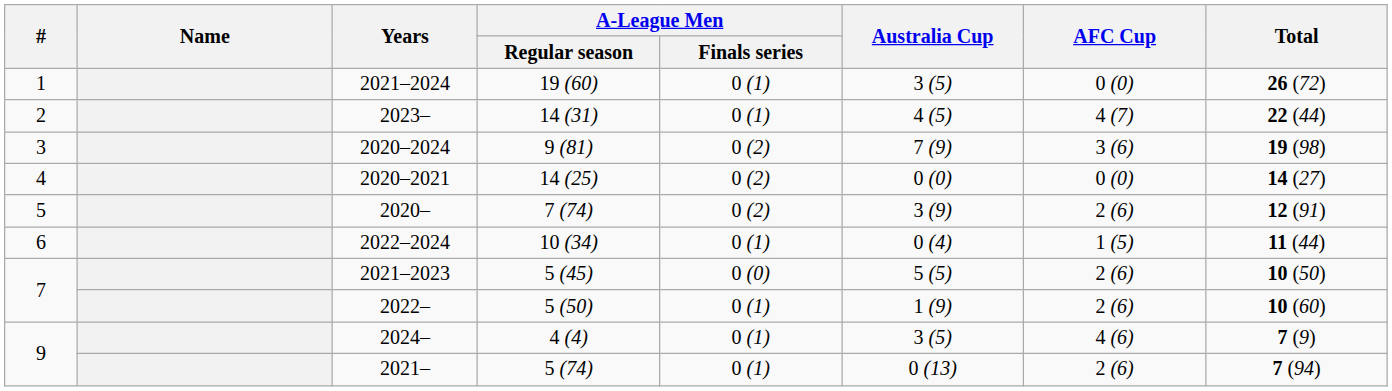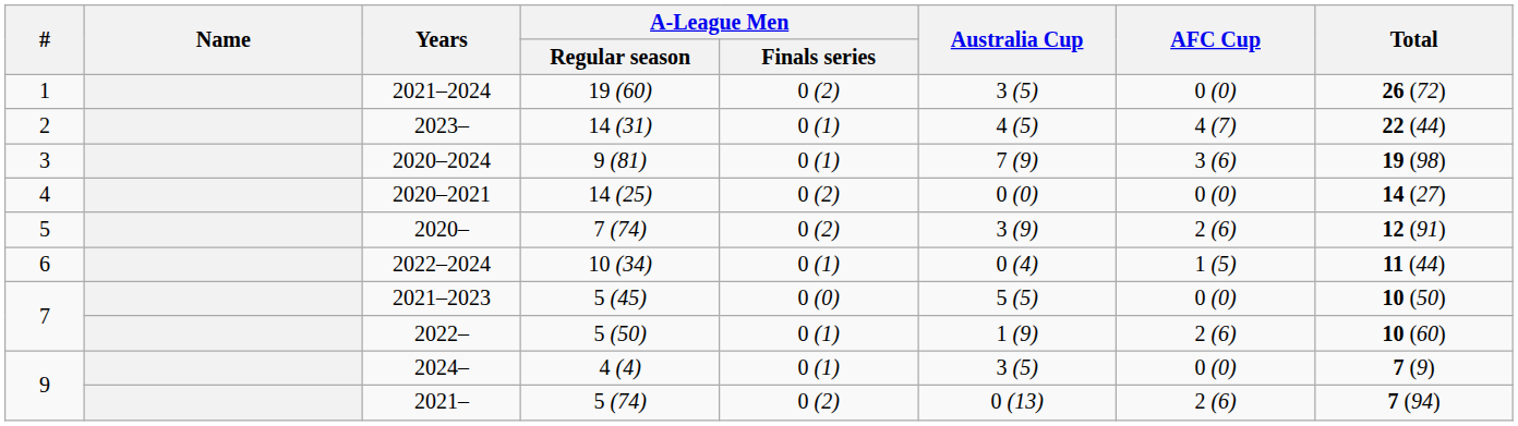 <table class="sortable wikitable plainrowheaders"  style="text-align: center;">
 <tr>
 <th rowspan="2" scope="col" style="width:4%;">#</th>
 <th rowspan="2" scope="col" style="width:14%;">Name</th>
 <th rowspan="2" scope="col" style="width:8%;">Years</th>
 <th colspan="2" scope="col" style="width:10%;"><a href='#'>A-League Men</a></th>
 <th rowspan="2" scope="col" style="width:10%;"><a href='#'>Australia Cup</a></th>
 <th rowspan="2" scope="col" style="width:10%;"><a href='#'>AFC Cup</a></th>
 <th rowspan="2" scope="col" style="width:10%;">Total</th>
 </tr>
 <tr>
 <th scope="col" style="width:10%;">Regular season</th>
 <th scope="col" style="width:10%;">Finals series</th>
 </tr>
 <tr>
 <td>1</td>
 <th scope="row"> </th>
 <td>2021–2024</td>
 <td>19 <em>(60)</em></td>
-<td>0 <em>(1)</em></td>
+<td>0 <em>(2)</em></td>
 <td>3 <em>(5)</em></td>
 <td>0 <em>(0)</em></td>
 <td><strong>26</strong> (<em>72</em>)</td>
 </tr>
 <tr>
 <td>2</td>
 <th scope="row"> <strong></strong></th>
 <td>2023–</td>
 <td>14 <em>(31)</em></td>
 <td>0 <em>(1)</em></td>
 <td>4 <em>(5)</em></td>
 <td>4 <em>(7)</em></td>
 <td><strong>22</strong> (<em>44</em>)</td>
 </tr>
 <tr>
 <td>3</td>
 <th scope="row"> </th>
 <td>2020–2024</td>
 <td>9 <em>(81)</em></td>
-<td>0 <em>(2)</em></td>
+<td>0 <em>(1)</em></td>
 <td>7 <em>(9)</em></td>
 <td>3 <em>(6)</em></td>
 <td><strong>19</strong> (<em>98</em>)</td>
 </tr>
 <tr>
 <td>4</td>
 <th scope="row"> </th>
 <td>2020–2021</td>
 <td>14 <em>(25)</em></td>
 <td>0 <em>(2)</em></td>
 <td>0 <em>(0)</em></td>
 <td>0 <em>(0)</em></td>
 <td><strong>14</strong> (<em>27</em>)</td>
 </tr>
 <tr>
 <td>5</td>
 <th scope="row"> <strong></strong></th>
 <td>2020–</td>
 <td>7 <em>(74)</em></td>
 <td>0 <em>(2)</em></td>
 <td>3 <em>(9)</em></td>
 <td>2 <em>(6)</em></td>
 <td><strong>12</strong> (<em>91</em>)</td>
 </tr>
 <tr>
 <td>6</td>
 <th scope="row"> </th>
 <td>2022–2024</td>
 <td>10 <em>(34)</em></td>
 <td>0 <em>(1)</em></td>
 <td>0 <em>(4)</em></td>
 <td>1 <em>(5)</em></td>
 <td><strong>11</strong> (<em>44</em>)</td>
 </tr>
 <tr>
 <td rowspan="2">7</td>
 <th scope="row"> </th>
 <td>2021–2023</td>
 <td>5 <em>(45)</em></td>
 <td>0 <em>(0)</em></td>
 <td>5 <em>(5)</em></td>
-<td>2 <em>(6)</em></td>
+<td>0 <em>(0)</em></td>
 <td><strong>10</strong> (<em>50</em>)</td>
 </tr>
 <tr>
 <th scope="row"> <strong></strong></th>
 <td>2022–</td>
 <td>5 <em>(50)</em></td>
 <td>0 <em>(1)</em></td>
 <td>1 <em>(9)</em></td>
 <td>2 <em>(6)</em></td>
 <td><strong>10</strong> (<em>60</em>)</td>
 </tr>
 <tr>
 <td rowspan="2">9</td>
 <th scope="row"> <strong></strong></th>
 <td>2024–</td>
 <td>4 <em>(4)</em></td>
 <td>0 <em>(1)</em></td>
 <td>3 <em>(5)</em></td>
-<td>4 <em>(6)</em></td>
+<td>0 <em>(0)</em></td>
 <td><strong>7</strong> (<em>9</em>)</td>
 </tr>
 <tr>
 <th scope="row"> <strong></strong></th>
 <td>2021–</td>
 <td>5 <em>(74)</em></td>
-<td>0 <em>(1)</em></td>
+<td>0 <em>(2)</em></td>
 <td>0 <em>(13)</em></td>
 <td>2 <em>(6)</em></td>
 <td><strong>7</strong> (<em>94</em>)</td>
 </tr>
 </table>
